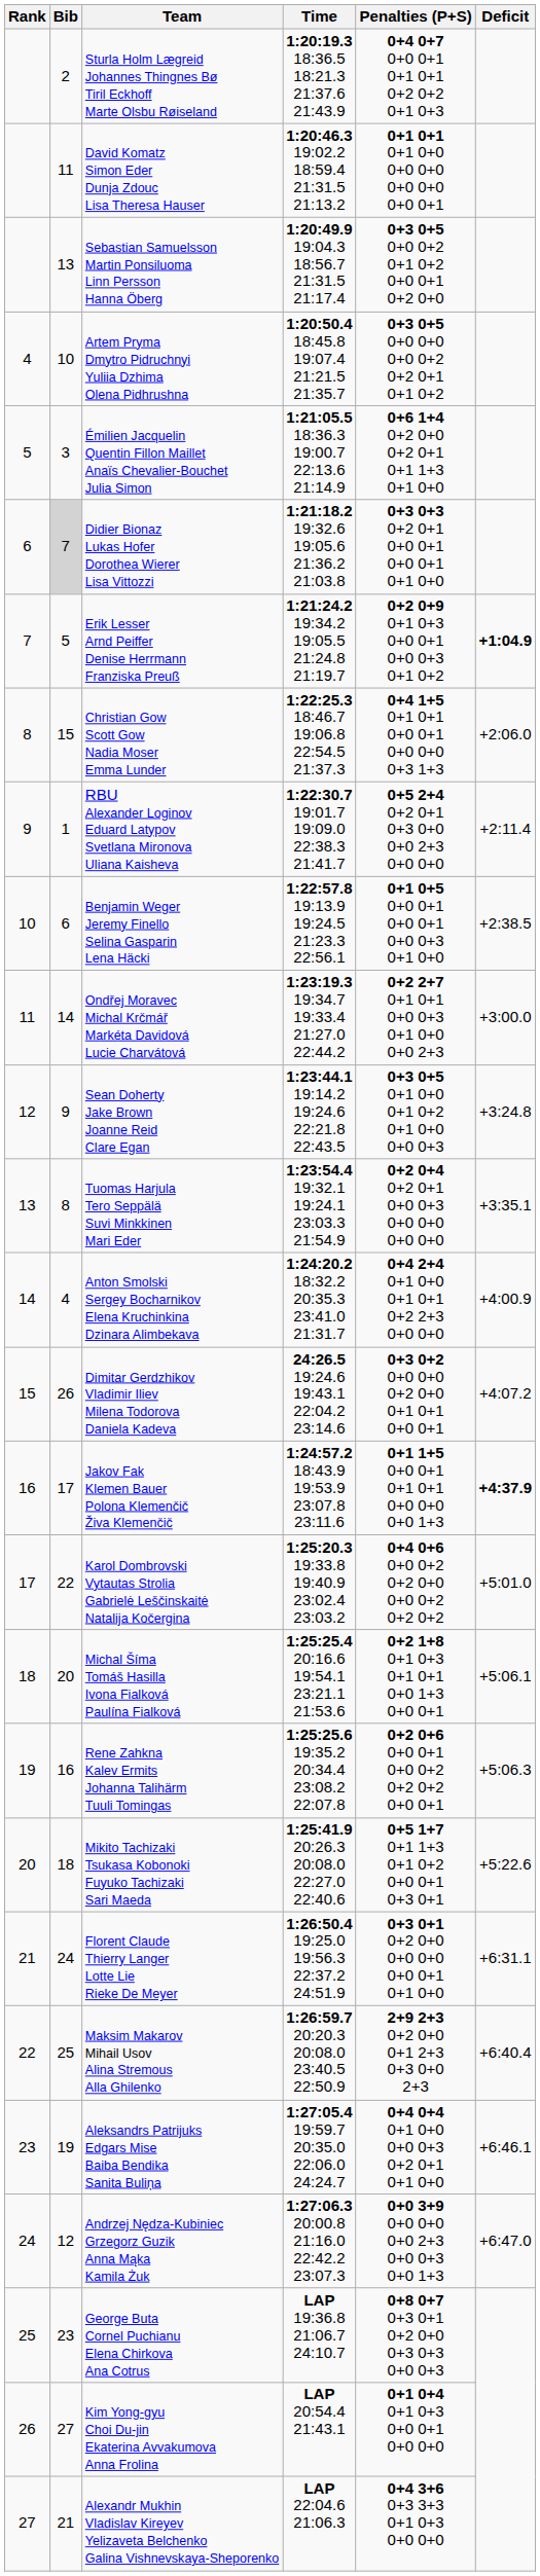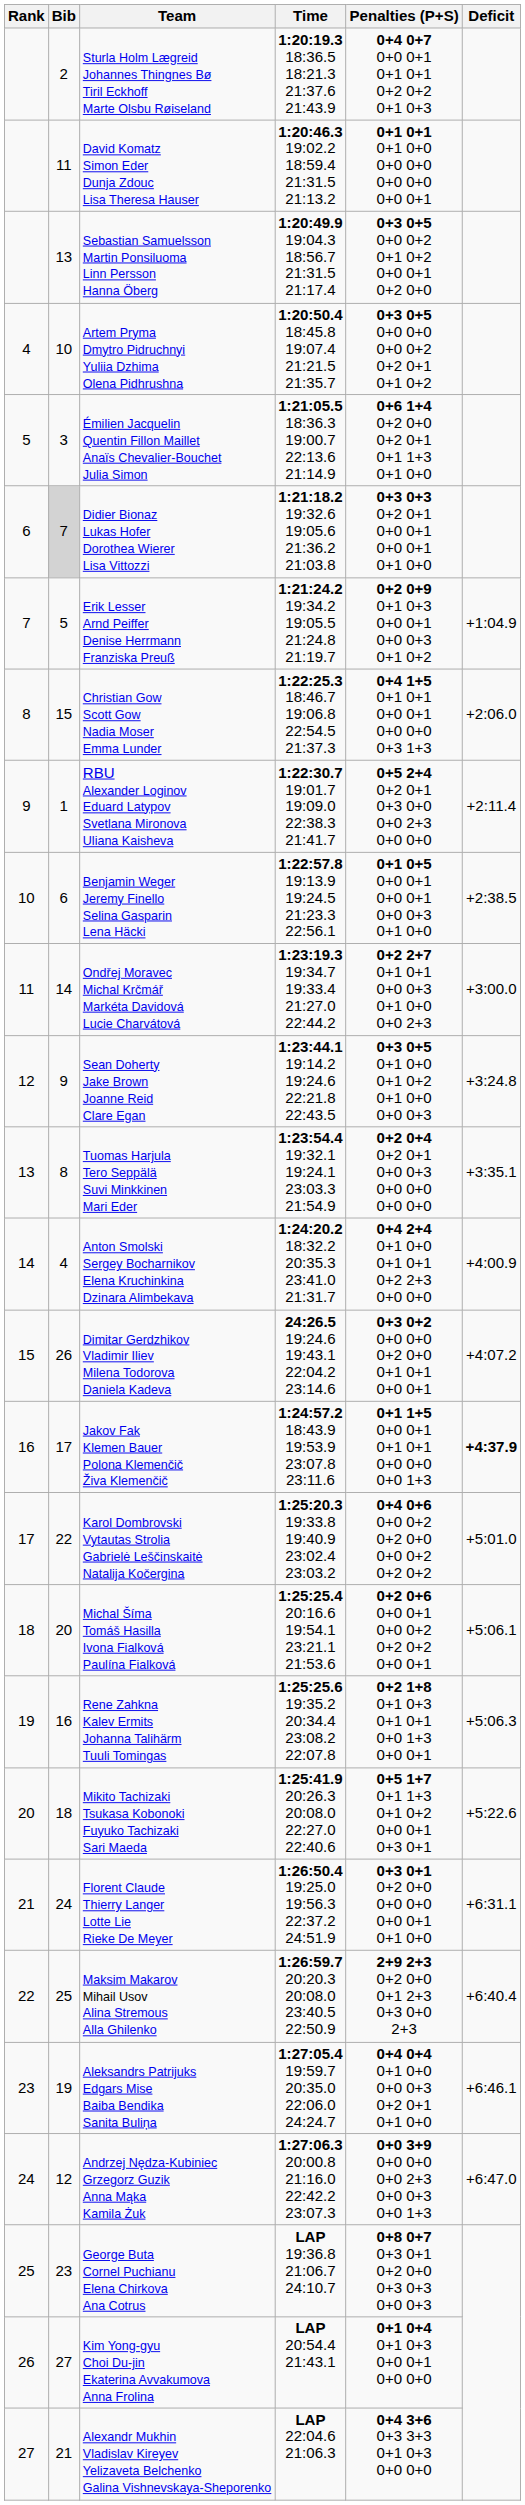 <table class="wikitable sortable" style="text-align:center">
 <tr>
 <th>Rank</th>
 <th>Bib</th>
 <th>Team</th>
 <th>Time</th>
 <th>Penalties (P+S)</th>
 <th>Deficit</th>
 </tr>
 <tr>
 <td></td>
 <td>2</td>
 <td align=left><br><small><a href='#'>Sturla Holm Lægreid</a><br><a href='#'>Johannes Thingnes Bø</a><br><a href='#'>Tiril Eckhoff</a><br><a href='#'>Marte Olsbu Røiseland</a></small></td>
 <td><strong>1:20:19.3</strong><br>18:36.5<br>18:21.3<br>21:37.6<br>21:43.9</td>
 <td><strong>0+4 0+7</strong><br>0+0 0+1<br>0+1 0+1<br>0+2 0+2<br>0+1 0+3</td>
 <td></td>
 </tr>
 <tr>
 <td></td>
 <td>11</td>
 <td align=left><br><small><a href='#'>David Komatz</a><br><a href='#'>Simon Eder</a><br><a href='#'>Dunja Zdouc</a><br><a href='#'>Lisa Theresa Hauser</a></small></td>
 <td><strong>1:20:46.3</strong><br>19:02.2<br>18:59.4<br>21:31.5<br>21:13.2</td>
 <td><strong>0+1 0+1</strong><br>0+1 0+0<br>0+0 0+0<br>0+0 0+0<br>0+0 0+1</td>
 <td></td>
 </tr>
 <tr>
 <td></td>
 <td>13</td>
 <td align=left><br><small><a href='#'>Sebastian Samuelsson</a><br><a href='#'>Martin Ponsiluoma</a><br><a href='#'>Linn Persson</a><br><a href='#'>Hanna Öberg</a></small></td>
 <td><strong>1:20:49.9</strong><br>19:04.3<br>18:56.7<br>21:31.5<br>21:17.4</td>
 <td><strong>0+3 0+5</strong><br>0+0 0+2<br>0+1 0+2<br>0+0 0+1<br>0+2 0+0</td>
 <td></td>
 </tr>
 <tr>
 <td>4</td>
 <td>10</td>
 <td align=left><br><small><a href='#'>Artem Pryma</a><br><a href='#'>Dmytro Pidruchnyi</a><br><a href='#'>Yuliia Dzhima</a><br><a href='#'>Olena Pidhrushna</a></small></td>
 <td><strong>1:20:50.4</strong><br>18:45.8<br>19:07.4<br>21:21.5<br>21:35.7</td>
 <td><strong>0+3 0+5</strong><br>0+0 0+0<br>0+0 0+2<br>0+2 0+1<br>0+1 0+2</td>
 <td></td>
 </tr>
 <tr>
 <td>5</td>
 <td>3</td>
 <td align=left><br><small><a href='#'>Émilien Jacquelin</a><br><a href='#'>Quentin Fillon Maillet</a><br><a href='#'>Anaïs Chevalier-Bouchet</a><br><a href='#'>Julia Simon</a></small></td>
 <td><strong>1:21:05.5</strong><br>18:36.3<br>19:00.7<br>22:13.6<br>21:14.9</td>
 <td><strong>0+6 1+4</strong><br>0+2 0+0<br>0+2 0+1<br>0+1 1+3<br>0+1 0+0</td>
 <td></td>
 </tr>
 <tr>
 <td>6</td>
 <td style="background: lightgrey;">7</td>
 <td align=left><br><small><a href='#'>Didier Bionaz</a><br><a href='#'>Lukas Hofer</a><br><a href='#'>Dorothea Wierer</a><br><a href='#'>Lisa Vittozzi</a></small></td>
 <td><strong>1:21:18.2</strong><br>19:32.6<br>19:05.6<br>21:36.2<br>21:03.8</td>
 <td><strong>0+3 0+3</strong><br>0+2 0+1<br>0+0 0+1<br>0+0 0+1<br>0+1 0+0</td>
 <td></td>
 </tr>
 <tr>
 <td>7</td>
 <td>5</td>
 <td align=left><br><small><a href='#'>Erik Lesser</a><br><a href='#'>Arnd Peiffer</a><br><a href='#'>Denise Herrmann</a><br><a href='#'>Franziska Preuß</a></small></td>
 <td><strong>1:21:24.2</strong><br>19:34.2<br>19:05.5<br>21:24.8<br>21:19.7</td>
 <td><strong>0+2 0+9</strong><br>0+1 0+3<br>0+0 0+1<br>0+0 0+3<br>0+1 0+2</td>
-<td><strong>+1:04.9</strong></td>
+<td>+1:04.9</td>
 </tr>
 <tr>
 <td>8</td>
 <td>15</td>
 <td align=left><br><small><a href='#'>Christian Gow</a><br><a href='#'>Scott Gow</a><br><a href='#'>Nadia Moser</a><br><a href='#'>Emma Lunder</a></small></td>
 <td><strong>1:22:25.3</strong><br>18:46.7<br>19:06.8<br>22:54.5<br>21:37.3</td>
 <td><strong>0+4 1+5</strong><br>0+1 0+1<br>0+0 0+1<br>0+0 0+0<br>0+3 1+3</td>
 <td>+2:06.0</td>
 </tr>
 <tr>
 <td>9</td>
 <td>1</td>
 <td align=left><a href='#'>RBU</a><br><small><a href='#'>Alexander Loginov</a><br><a href='#'>Eduard Latypov</a><br><a href='#'>Svetlana Mironova</a><br><a href='#'>Uliana Kaisheva</a></small></td>
 <td><strong>1:22:30.7</strong><br>19:01.7<br>19:09.0<br>22:38.3<br>21:41.7</td>
 <td><strong>0+5 2+4</strong><br>0+2 0+1<br>0+3 0+0<br>0+0 2+3<br>0+0 0+0</td>
 <td>+2:11.4</td>
 </tr>
 <tr>
 <td>10</td>
 <td>6</td>
 <td align=left><br><small><a href='#'>Benjamin Weger</a><br><a href='#'>Jeremy Finello</a><br><a href='#'>Selina Gasparin</a><br><a href='#'>Lena Häcki</a></small></td>
 <td><strong>1:22:57.8</strong><br>19:13.9<br>19:24.5<br>21:23.3<br>22:56.1</td>
 <td><strong>0+1 0+5</strong><br>0+0 0+1<br>0+0 0+1<br>0+0 0+3<br>0+1 0+0</td>
 <td>+2:38.5</td>
 </tr>
 <tr>
 <td>11</td>
 <td>14</td>
 <td align=left><br><small><a href='#'>Ondřej Moravec</a><br><a href='#'>Michal Krčmář</a><br><a href='#'>Markéta Davidová</a><br><a href='#'>Lucie Charvátová</a></small></td>
 <td><strong>1:23:19.3</strong><br>19:34.7<br>19:33.4<br>21:27.0<br>22:44.2</td>
 <td><strong>0+2 2+7</strong><br>0+1 0+1<br>0+0 0+3<br>0+1 0+0<br>0+0 2+3</td>
 <td>+3:00.0</td>
 </tr>
 <tr>
 <td>12</td>
 <td>9</td>
 <td align=left><br><small><a href='#'>Sean Doherty</a><br><a href='#'>Jake Brown</a><br><a href='#'>Joanne Reid</a><br><a href='#'>Clare Egan</a></small></td>
 <td><strong>1:23:44.1</strong><br>19:14.2<br>19:24.6<br>22:21.8<br>22:43.5</td>
 <td><strong>0+3 0+5</strong><br>0+1 0+0<br>0+1 0+2<br>0+1 0+0<br>0+0 0+3</td>
 <td>+3:24.8</td>
 </tr>
 <tr>
 <td>13</td>
 <td>8</td>
 <td align=left><br><small><a href='#'>Tuomas Harjula</a><br><a href='#'>Tero Seppälä</a><br><a href='#'>Suvi Minkkinen</a><br><a href='#'>Mari Eder</a></small></td>
 <td><strong>1:23:54.4</strong><br>19:32.1<br>19:24.1<br>23:03.3<br>21:54.9</td>
 <td><strong>0+2 0+4</strong><br>0+2 0+1<br>0+0 0+3<br>0+0 0+0<br>0+0 0+0</td>
 <td>+3:35.1</td>
 </tr>
 <tr>
 <td>14</td>
 <td>4</td>
 <td align=left><br><small><a href='#'>Anton Smolski</a><br><a href='#'>Sergey Bocharnikov</a><br><a href='#'>Elena Kruchinkina</a><br><a href='#'>Dzinara Alimbekava</a></small></td>
 <td><strong>1:24:20.2</strong><br>18:32.2<br>20:35.3<br>23:41.0<br>21:31.7</td>
 <td><strong>0+4 2+4</strong><br>0+1 0+0<br>0+1 0+1<br>0+2 2+3<br>0+0 0+0</td>
 <td>+4:00.9</td>
 </tr>
 <tr>
 <td>15</td>
 <td>26</td>
 <td align=left><br><small><a href='#'>Dimitar Gerdzhikov</a><br><a href='#'>Vladimir Iliev</a><br><a href='#'>Milena Todorova</a><br><a href='#'>Daniela Kadeva</a></small></td>
 <td><strong>24:26.5</strong><br>19:24.6<br>19:43.1<br>22:04.2<br>23:14.6</td>
 <td><strong>0+3 0+2</strong><br>0+0 0+0<br>0+2 0+0<br>0+1 0+1<br>0+0 0+1</td>
 <td>+4:07.2</td>
 </tr>
 <tr>
 <td>16</td>
 <td>17</td>
 <td align=left><br><small><a href='#'>Jakov Fak</a><br><a href='#'>Klemen Bauer</a><br><a href='#'>Polona Klemenčič</a><br><a href='#'>Živa Klemenčič</a></small></td>
 <td><strong>1:24:57.2</strong><br>18:43.9<br>19:53.9<br>23:07.8<br>23:11.6</td>
 <td><strong>0+1 1+5</strong><br>0+0 0+1<br>0+1 0+1<br>0+0 0+0<br>0+0 1+3</td>
 <td><strong>+4:37.9</strong></td>
 </tr>
 <tr>
 <td>17</td>
 <td>22</td>
 <td align=left><br><small><a href='#'>Karol Dombrovski</a><br><a href='#'>Vytautas Strolia</a><br><a href='#'>Gabrielė Leščinskaitė</a><br><a href='#'>Natalija Kočergina</a></small></td>
 <td><strong>1:25:20.3</strong><br>19:33.8<br>19:40.9<br>23:02.4<br>23:03.2</td>
 <td><strong>0+4 0+6</strong><br>0+0 0+2<br>0+2 0+0<br>0+0 0+2<br>0+2 0+2</td>
 <td>+5:01.0</td>
 </tr>
 <tr>
 <td>18</td>
 <td>20</td>
 <td align=left><br><small><a href='#'>Michal Šíma</a><br><a href='#'>Tomáš Hasilla</a><br><a href='#'>Ivona Fialková</a><br><a href='#'>Paulína Fialková</a></small></td>
 <td><strong>1:25:25.4</strong><br>20:16.6<br>19:54.1<br>23:21.1<br>21:53.6</td>
-<td><strong>0+2 1+8</strong><br>0+1 0+3<br>0+1 0+1<br>0+0 1+3<br>0+0 0+1</td>
+<td><strong>0+2 0+6</strong><br>0+0 0+1<br>0+0 0+2<br>0+2 0+2<br>0+0 0+1</td>
 <td>+5:06.1</td>
 </tr>
 <tr>
 <td>19</td>
 <td>16</td>
 <td align=left><br><small><a href='#'>Rene Zahkna</a><br><a href='#'>Kalev Ermits</a><br><a href='#'>Johanna Talihärm</a><br><a href='#'>Tuuli Tomingas</a></small></td>
 <td><strong>1:25:25.6</strong><br>19:35.2<br>20:34.4<br>23:08.2<br>22:07.8</td>
-<td><strong>0+2 0+6</strong><br>0+0 0+1<br>0+0 0+2<br>0+2 0+2<br>0+0 0+1</td>
+<td><strong>0+2 1+8</strong><br>0+1 0+3<br>0+1 0+1<br>0+0 1+3<br>0+0 0+1</td>
 <td>+5:06.3</td>
 </tr>
 <tr>
 <td>20</td>
 <td>18</td>
 <td align=left><br><small><a href='#'>Mikito Tachizaki</a><br><a href='#'>Tsukasa Kobonoki</a><br><a href='#'>Fuyuko Tachizaki</a><br><a href='#'>Sari Maeda</a></small></td>
 <td><strong>1:25:41.9</strong><br>20:26.3<br>20:08.0<br>22:27.0<br>22:40.6</td>
 <td><strong>0+5 1+7</strong><br>0+1 1+3<br>0+1 0+2<br>0+0 0+1<br>0+3 0+1</td>
 <td>+5:22.6</td>
 </tr>
 <tr>
 <td>21</td>
 <td>24</td>
 <td align=left><br><small><a href='#'>Florent Claude</a><br><a href='#'>Thierry Langer</a><br><a href='#'>Lotte Lie</a><br><a href='#'>Rieke De Meyer</a></small></td>
 <td><strong>1:26:50.4</strong><br>19:25.0<br>19:56.3<br>22:37.2<br>24:51.9</td>
 <td><strong>0+3 0+1</strong><br>0+2 0+0<br>0+0 0+0<br>0+0 0+1<br>0+1 0+0</td>
 <td>+6:31.1</td>
 </tr>
 <tr>
 <td>22</td>
 <td>25</td>
 <td align=left><br><small><a href='#'>Maksim Makarov</a><br>Mihail Usov<br><a href='#'>Alina Stremous</a><br><a href='#'>Alla Ghilenko</a></small></td>
 <td><strong>1:26:59.7</strong><br>20:20.3<br>20:08.0<br>23:40.5<br>22:50.9</td>
 <td valign=top><strong>2+9 2+3</strong><br>0+2 0+0<br>0+1 2+3<br>0+3 0+0<br>2+3</td>
 <td>+6:40.4</td>
 </tr>
 <tr>
 <td>23</td>
 <td>19</td>
 <td align=left><br><small><a href='#'>Aleksandrs Patrijuks</a><br><a href='#'>Edgars Mise</a><br><a href='#'>Baiba Bendika</a><br><a href='#'>Sanita Buliņa</a></small></td>
 <td><strong>1:27:05.4</strong><br>19:59.7<br>20:35.0<br>22:06.0<br>24:24.7</td>
 <td><strong>0+4 0+4</strong><br>0+1 0+0<br>0+0 0+3<br>0+2 0+1<br>0+1 0+0</td>
 <td>+6:46.1</td>
 </tr>
 <tr>
 <td>24</td>
 <td>12</td>
 <td align=left><br><small><a href='#'>Andrzej Nędza-Kubiniec</a><br><a href='#'>Grzegorz Guzik</a><br><a href='#'>Anna Mąka</a><br><a href='#'>Kamila Żuk</a></small></td>
 <td><strong>1:27:06.3</strong><br>20:00.8<br>21:16.0<br>22:42.2<br>23:07.3</td>
 <td><strong>0+0 3+9</strong><br>0+0 0+0<br>0+0 2+3<br>0+0 0+3<br>0+0 1+3</td>
 <td>+6:47.0</td>
 </tr>
 <tr>
 <td>25</td>
 <td>23</td>
 <td align=left><br><small><a href='#'>George Buta</a><br><a href='#'>Cornel Puchianu</a><br><a href='#'>Elena Chirkova</a><br><a href='#'>Ana Cotrus</a></small></td>
 <td valign=top><strong>LAP</strong><br>19:36.8<br>21:06.7<br>24:10.7</td>
 <td><strong>0+8 0+7</strong><br>0+3 0+1<br>0+2 0+0<br>0+3 0+3<br>0+0 0+3</td>
 <td rowspan=3></td>
 </tr>
 <tr>
 <td>26</td>
 <td>27</td>
 <td align=left><br><small><a href='#'>Kim Yong-gyu</a><br><a href='#'>Choi Du-jin</a><br><a href='#'>Ekaterina Avvakumova</a><br><a href='#'>Anna Frolina</a></small></td>
 <td valign=top><strong>LAP</strong><br>20:54.4<br>21:43.1</td>
 <td valign=top><strong>0+1 0+4</strong><br>0+1 0+3<br>0+0 0+1<br>0+0 0+0</td>
 </tr>
 <tr>
 <td>27</td>
 <td>21</td>
 <td align=left><br><small><a href='#'>Alexandr Mukhin</a><br><a href='#'>Vladislav Kireyev</a><br><a href='#'>Yelizaveta Belchenko</a><br><a href='#'>Galina Vishnevskaya-Sheporenko</a></small></td>
 <td valign=top><strong>LAP</strong><br>22:04.6<br>21:06.3</td>
 <td valign=top><strong>0+4 3+6</strong><br>0+3 3+3<br>0+1 0+3<br>0+0 0+0</td>
 </tr>
 </table>
